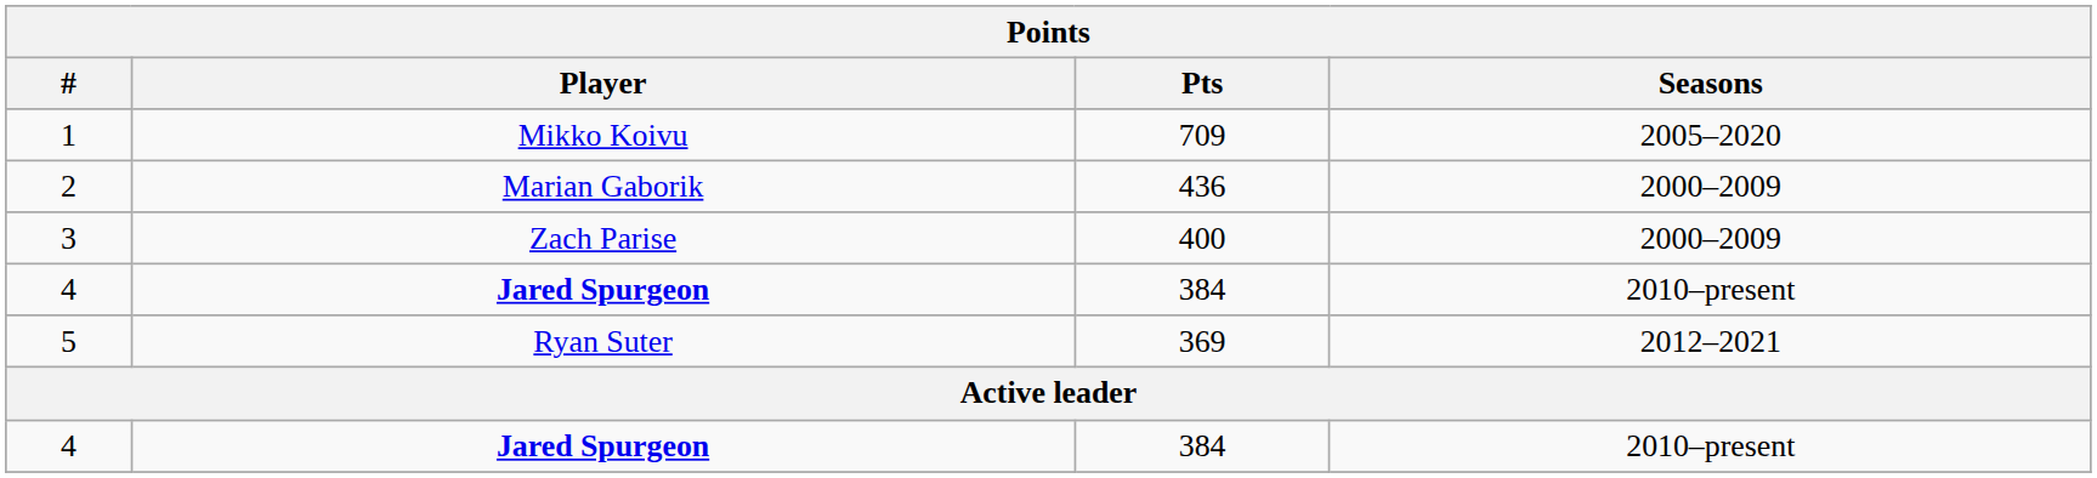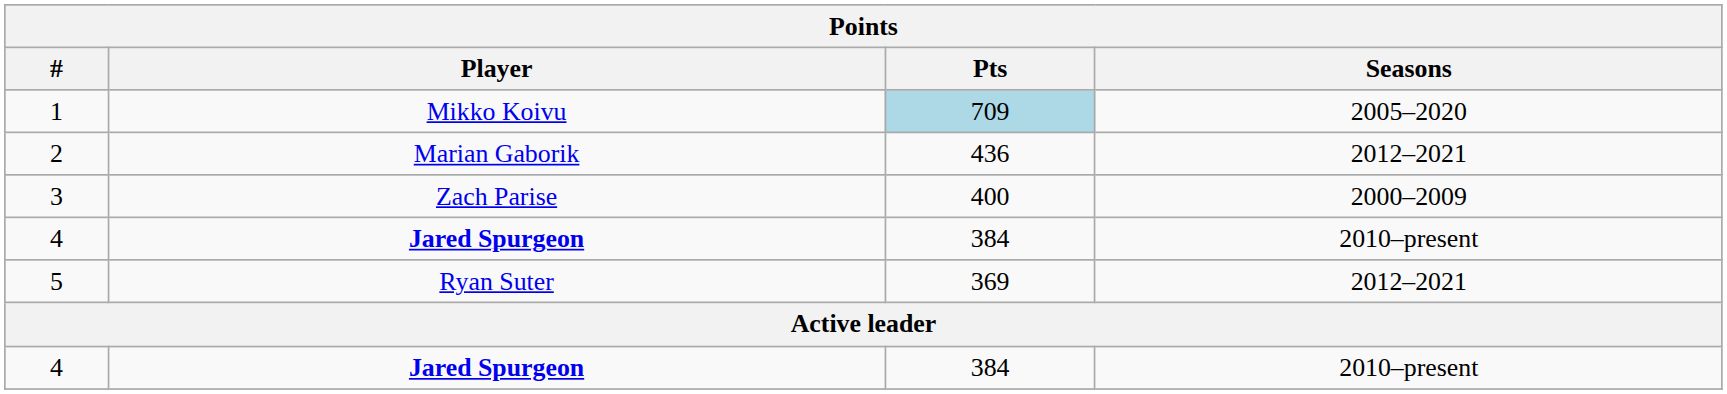 <table class="wikitable" style="text-align: center; font-size: 95%" width="80%">
 <tr>
 <th colspan="4">Points</th>
 </tr>
 <tr>
 <th>#</th>
 <th>Player</th>
 <th>Pts</th>
 <th>Seasons</th>
 </tr>
 <tr>
 <td>1</td>
 <td><a href='#'>Mikko Koivu</a></td>
-<td>709</td>
+<td style="background: lightblue;">709</td>
 <td>2005–2020</td>
 </tr>
 <tr>
 <td>2</td>
 <td><a href='#'>Marian Gaborik</a></td>
 <td>436</td>
-<td>2000–2009</td>
+<td>2012–2021</td>
 </tr>
 <tr>
 <td>3</td>
 <td><a href='#'>Zach Parise</a></td>
 <td>400</td>
 <td>2000–2009</td>
 </tr>
 <tr>
 <td>4</td>
 <td><strong><a href='#'>Jared Spurgeon</a></strong></td>
 <td>384</td>
 <td>2010–present</td>
 </tr>
 <tr>
 <td>5</td>
 <td><a href='#'>Ryan Suter</a></td>
 <td>369</td>
 <td>2012–2021</td>
 </tr>
 <tr>
 <th colspan="4">Active leader</th>
 </tr>
 <tr>
 <td>4</td>
 <td><strong><a href='#'>Jared Spurgeon</a></strong></td>
 <td>384</td>
 <td>2010–present</td>
 </tr>
 </table>
